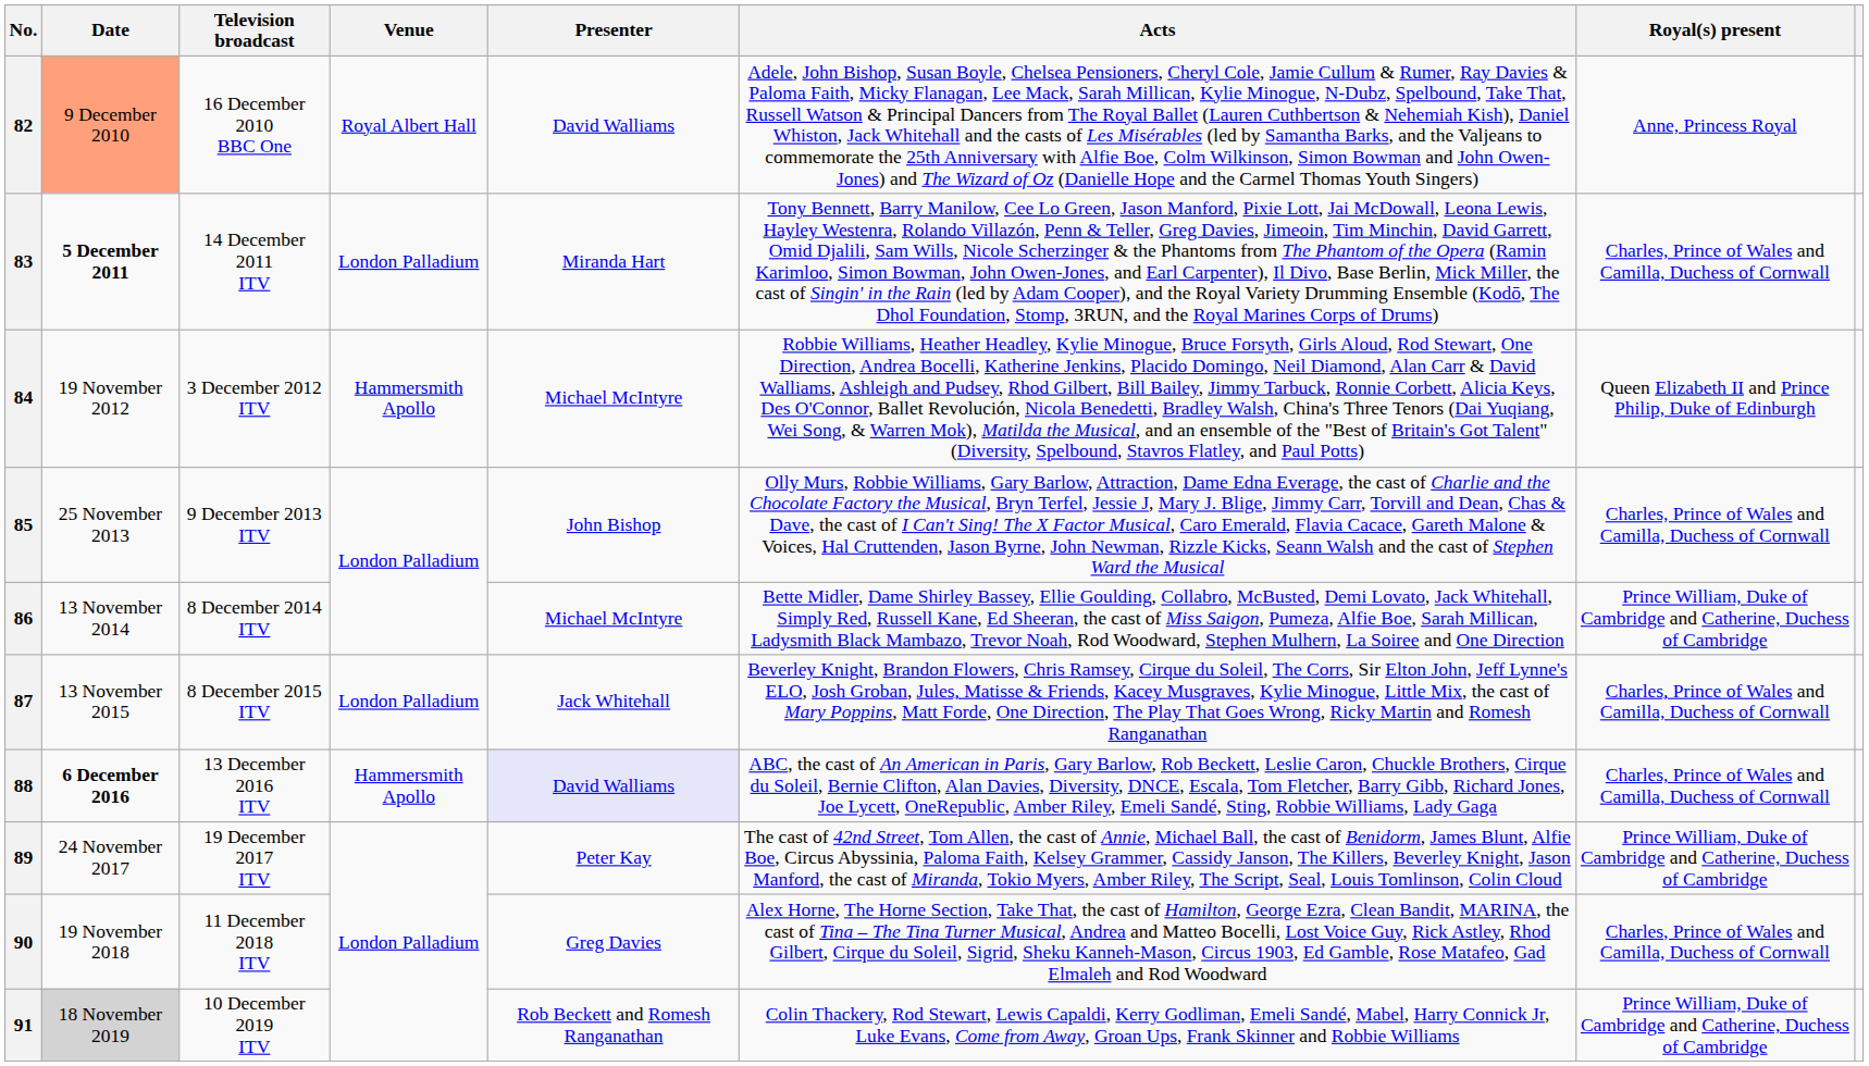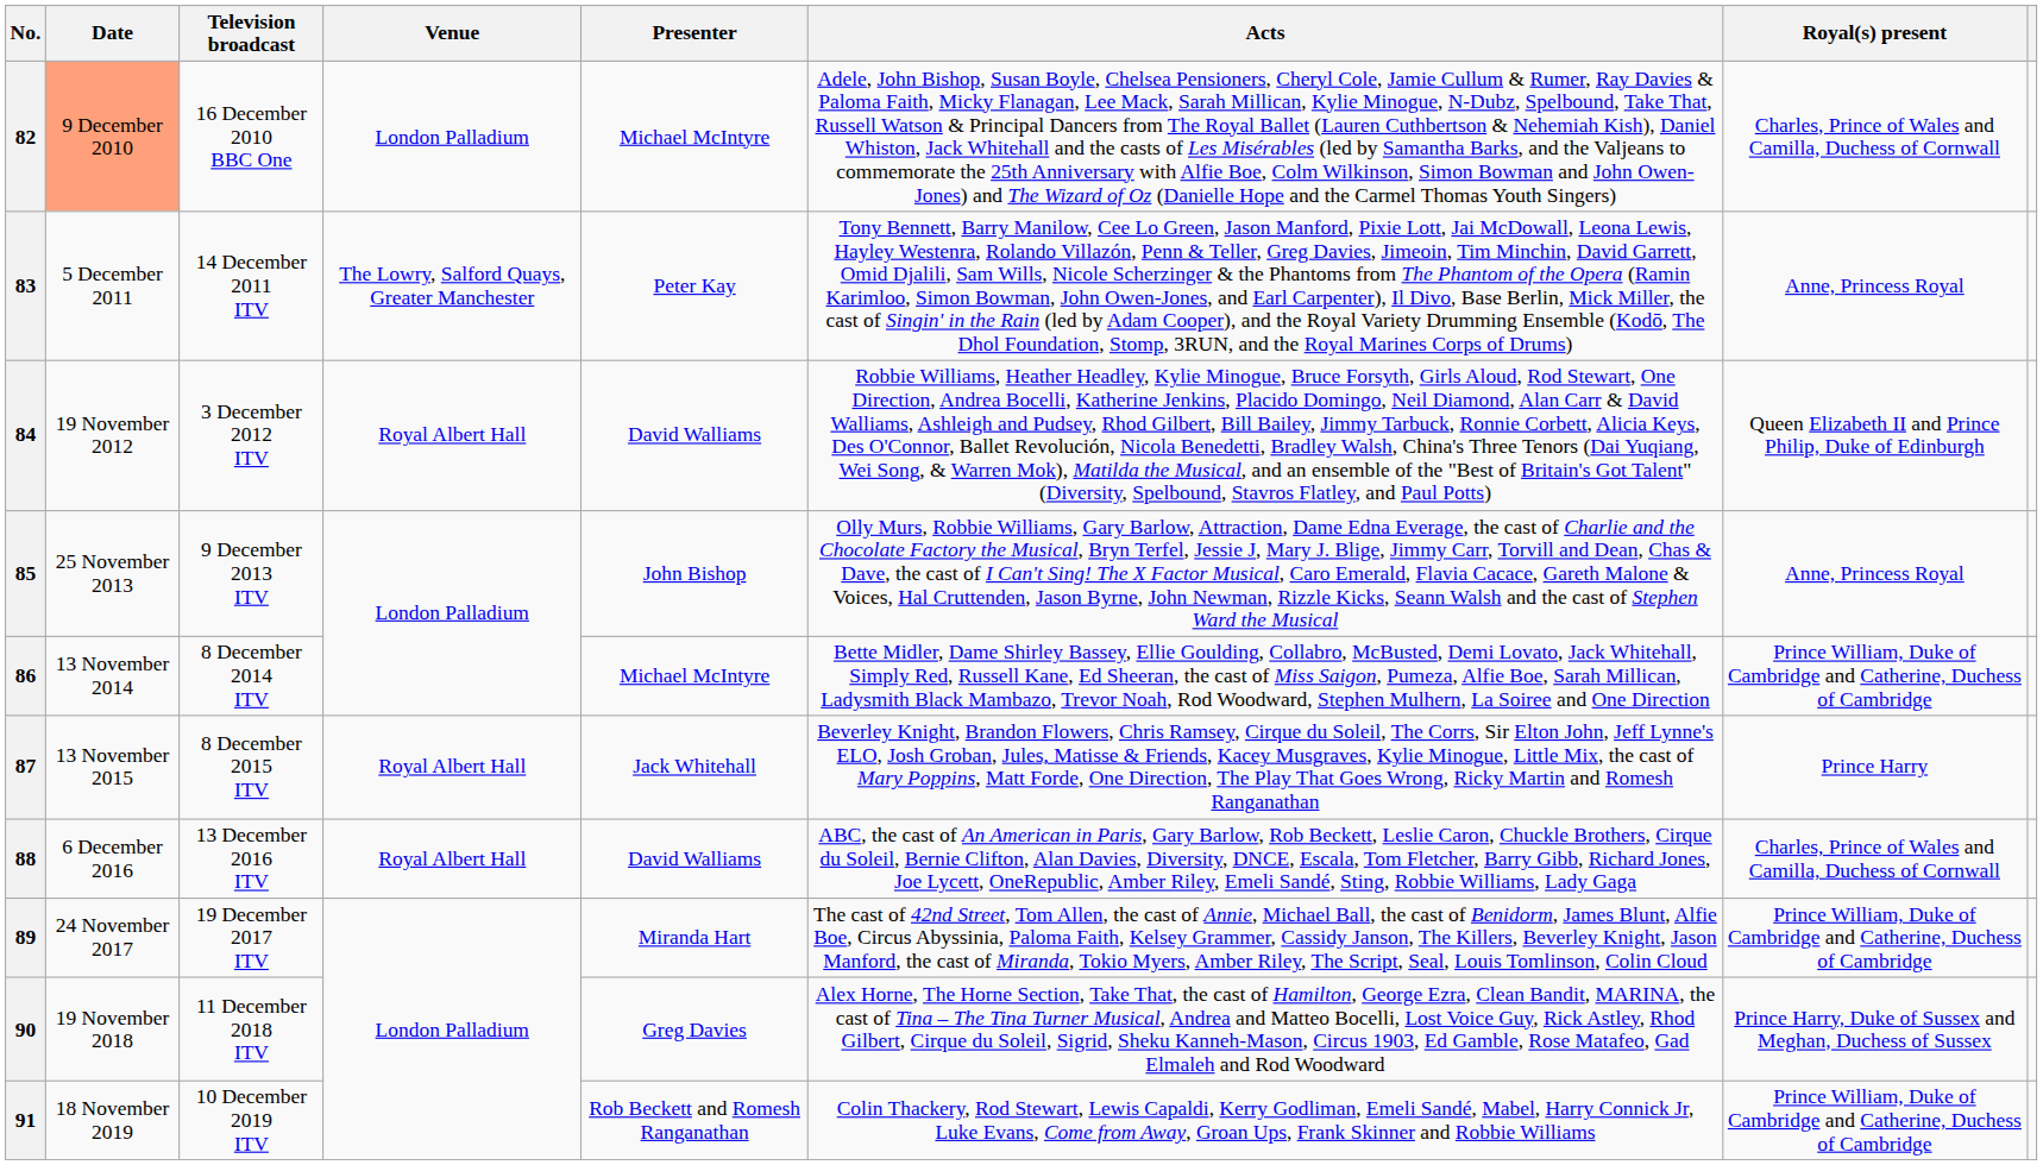 <table class="wikitable" border="1" style="text-align:center">
 <tr>
 <th>No.</th>
 <th>Date</th>
 <th>Television broadcast</th>
 <th>Venue</th>
 <th>Presenter</th>
 <th width=45%>Acts</th>
 <th width=15%>Royal(s) present</th>
 <th></th>
 </tr>
 <tr>
 <th>82</th>
 <td style="background: lightsalmon;">9 December 2010</td>
 <td>16 December 2010<br><a href='#'>BBC One</a></td>
-<td><a href='#'>Royal Albert Hall</a></td>
-<td><a href='#'>David Walliams</a></td>
+<td><a href='#'>London Palladium</a></td>
+<td><a href='#'>Michael McIntyre</a></td>
 <td><a href='#'>Adele</a>, <a href='#'>John Bishop</a>, <a href='#'>Susan Boyle</a>, <a href='#'>Chelsea Pensioners</a>, <a href='#'>Cheryl Cole</a>, <a href='#'>Jamie Cullum</a> & <a href='#'>Rumer</a>, <a href='#'>Ray Davies</a> & <a href='#'>Paloma Faith</a>, <a href='#'>Micky Flanagan</a>, <a href='#'>Lee Mack</a>, <a href='#'>Sarah Millican</a>, <a href='#'>Kylie Minogue</a>, <a href='#'>N-Dubz</a>, <a href='#'>Spelbound</a>, <a href='#'>Take That</a>, <a href='#'>Russell Watson</a> & Principal Dancers from <a href='#'>The Royal Ballet</a> (<a href='#'>Lauren Cuthbertson</a> & <a href='#'>Nehemiah Kish</a>), <a href='#'>Daniel Whiston</a>, <a href='#'>Jack Whitehall</a> and the casts of <em><a href='#'>Les Misérables</a></em> (led by <a href='#'>Samantha Barks</a>, and the Valjeans to commemorate the <a href='#'>25th Anniversary</a> with <a href='#'>Alfie Boe</a>, <a href='#'>Colm Wilkinson</a>, <a href='#'>Simon Bowman</a> and <a href='#'>John Owen-Jones</a>) and <em><a href='#'>The Wizard of Oz</a></em> (<a href='#'>Danielle Hope</a> and the Carmel Thomas Youth Singers)</td>
-<td><a href='#'>Anne, Princess Royal</a></td>
+<td><a href='#'>Charles, Prince of Wales</a> and <a href='#'>Camilla, Duchess of Cornwall</a></td>
 <td></td>
 </tr>
 <tr>
 <th>83</th>
-<td><strong>5 December 2011</strong></td>
+<td>5 December 2011</td>
 <td>14 December 2011<br><a href='#'>ITV</a></td>
-<td><a href='#'>London Palladium</a></td>
-<td><a href='#'>Miranda Hart</a></td>
+<td><a href='#'>The Lowry</a>, <a href='#'>Salford Quays</a>, <a href='#'>Greater Manchester</a></td>
+<td><a href='#'>Peter Kay</a></td>
 <td><a href='#'>Tony Bennett</a>, <a href='#'>Barry Manilow</a>, <a href='#'>Cee Lo Green</a>, <a href='#'>Jason Manford</a>, <a href='#'>Pixie Lott</a>, <a href='#'>Jai McDowall</a>, <a href='#'>Leona Lewis</a>, <a href='#'>Hayley Westenra</a>, <a href='#'>Rolando Villazón</a>, <a href='#'>Penn & Teller</a>, <a href='#'>Greg Davies</a>, <a href='#'>Jimeoin</a>, <a href='#'>Tim Minchin</a>, <a href='#'>David Garrett</a>, <a href='#'>Omid Djalili</a>, <a href='#'>Sam Wills</a>, <a href='#'>Nicole Scherzinger</a> & the Phantoms from <em><a href='#'>The Phantom of the Opera</a></em> (<a href='#'>Ramin Karimloo</a>, <a href='#'>Simon Bowman</a>, <a href='#'>John Owen-Jones</a>, and <a href='#'>Earl Carpenter</a>), <a href='#'>Il Divo</a>, Base Berlin, <a href='#'>Mick Miller</a>, the cast of <em><a href='#'>Singin' in the Rain</a></em> (led by <a href='#'>Adam Cooper</a>), and the Royal Variety Drumming Ensemble (<a href='#'>Kodō</a>, <a href='#'>The Dhol Foundation</a>, <a href='#'>Stomp</a>, 3RUN, and the <a href='#'>Royal Marines Corps of Drums</a>)</td>
-<td><a href='#'>Charles, Prince of Wales</a> and <a href='#'>Camilla, Duchess of Cornwall</a></td>
+<td><a href='#'>Anne, Princess Royal</a></td>
 <td></td>
 </tr>
 <tr>
 <th>84</th>
 <td>19 November 2012</td>
 <td>3 December 2012<br><a href='#'>ITV</a></td>
-<td><a href='#'>Hammersmith Apollo</a></td>
-<td><a href='#'>Michael McIntyre</a></td>
+<td><a href='#'>Royal Albert Hall</a></td>
+<td><a href='#'>David Walliams</a></td>
 <td><a href='#'>Robbie Williams</a>, <a href='#'>Heather Headley</a>, <a href='#'>Kylie Minogue</a>, <a href='#'>Bruce Forsyth</a>, <a href='#'>Girls Aloud</a>, <a href='#'>Rod Stewart</a>, <a href='#'>One Direction</a>, <a href='#'>Andrea Bocelli</a>, <a href='#'>Katherine Jenkins</a>, <a href='#'>Placido Domingo</a>, <a href='#'>Neil Diamond</a>, <a href='#'>Alan Carr</a> & <a href='#'>David Walliams</a>, <a href='#'>Ashleigh and Pudsey</a>, <a href='#'>Rhod Gilbert</a>, <a href='#'>Bill Bailey</a>, <a href='#'>Jimmy Tarbuck</a>, <a href='#'>Ronnie Corbett</a>, <a href='#'>Alicia Keys</a>, <a href='#'>Des O'Connor</a>, Ballet Revolución, <a href='#'>Nicola Benedetti</a>, <a href='#'>Bradley Walsh</a>, China's Three Tenors (<a href='#'>Dai Yuqiang</a>, <a href='#'>Wei Song</a>, & <a href='#'>Warren Mok</a>), <em><a href='#'>Matilda the Musical</a>,</em> and an ensemble of the "Best of <a href='#'>Britain's Got Talent</a>" (<a href='#'>Diversity</a>, <a href='#'>Spelbound</a>, <a href='#'>Stavros Flatley</a>, and <a href='#'>Paul Potts</a>)</td>
 <td>Queen <a href='#'>Elizabeth II</a> and <a href='#'>Prince Philip, Duke of Edinburgh</a></td>
 <td></td>
 </tr>
 <tr>
 <th>85</th>
 <td>25 November 2013</td>
 <td>9 December 2013<br><a href='#'>ITV</a></td>
 <td rowspan="2"><a href='#'>London Palladium</a></td>
 <td><a href='#'>John Bishop</a></td>
 <td><a href='#'>Olly Murs</a>, <a href='#'>Robbie Williams</a>, <a href='#'>Gary Barlow</a>, <a href='#'>Attraction</a>, <a href='#'>Dame Edna Everage</a>, the cast of <em><a href='#'>Charlie and the Chocolate Factory the Musical</a></em>, <a href='#'>Bryn Terfel</a>, <a href='#'>Jessie J</a>, <a href='#'>Mary J. Blige</a>, <a href='#'>Jimmy Carr</a>, <a href='#'>Torvill and Dean</a>, <a href='#'>Chas & Dave</a>, the cast of <em><a href='#'>I Can't Sing! The X Factor Musical</a></em>, <a href='#'>Caro Emerald</a>, <a href='#'>Flavia Cacace</a>, <a href='#'>Gareth Malone</a> & Voices, <a href='#'>Hal Cruttenden</a>, <a href='#'>Jason Byrne</a>, <a href='#'>John Newman</a>, <a href='#'>Rizzle Kicks</a>, <a href='#'>Seann Walsh</a> and the cast of <em><a href='#'>Stephen Ward the Musical</a></em></td>
-<td><a href='#'>Charles, Prince of Wales</a> and <a href='#'>Camilla, Duchess of Cornwall</a></td>
+<td><a href='#'>Anne, Princess Royal</a></td>
 <td></td>
 </tr>
 <tr>
 <th>86</th>
 <td>13 November 2014</td>
 <td>8 December 2014<br><a href='#'>ITV</a></td>
 <td><a href='#'>Michael McIntyre</a></td>
 <td><a href='#'>Bette Midler</a>, <a href='#'>Dame Shirley Bassey</a>, <a href='#'>Ellie Goulding</a>, <a href='#'>Collabro</a>, <a href='#'>McBusted</a>, <a href='#'>Demi Lovato</a>, <a href='#'>Jack Whitehall</a>, <a href='#'>Simply Red</a>, <a href='#'>Russell Kane</a>, <a href='#'>Ed Sheeran</a>, the cast of <em><a href='#'>Miss Saigon</a></em>, <a href='#'>Pumeza</a>, <a href='#'>Alfie Boe</a>, <a href='#'>Sarah Millican</a>, <a href='#'>Ladysmith Black Mambazo</a>, <a href='#'>Trevor Noah</a>, Rod Woodward, <a href='#'>Stephen Mulhern</a>, <a href='#'>La Soiree</a> and <a href='#'>One Direction</a></td>
 <td><a href='#'>Prince William, Duke of Cambridge</a> and <a href='#'>Catherine, Duchess of Cambridge</a></td>
 <td></td>
 </tr>
 <tr>
 <th>87</th>
 <td>13 November 2015</td>
 <td>8 December 2015<br><a href='#'>ITV</a></td>
-<td><a href='#'>London Palladium</a></td>
+<td><a href='#'>Royal Albert Hall</a></td>
 <td><a href='#'>Jack Whitehall</a></td>
 <td><a href='#'>Beverley Knight</a>, <a href='#'>Brandon Flowers</a>, <a href='#'>Chris Ramsey</a>, <a href='#'>Cirque du Soleil</a>, <a href='#'>The Corrs</a>, Sir <a href='#'>Elton John</a>, <a href='#'>Jeff Lynne's ELO</a>, <a href='#'>Josh Groban</a>, <a href='#'>Jules, Matisse & Friends</a>, <a href='#'>Kacey Musgraves</a>, <a href='#'>Kylie Minogue</a>, <a href='#'>Little Mix</a>, the cast of <em><a href='#'>Mary Poppins</a></em>, <a href='#'>Matt Forde</a>, <a href='#'>One Direction</a>, <a href='#'>The Play That Goes Wrong</a>, <a href='#'>Ricky Martin</a> and <a href='#'>Romesh Ranganathan</a></td>
-<td><a href='#'>Charles, Prince of Wales</a> and <a href='#'>Camilla, Duchess of Cornwall</a></td>
+<td><a href='#'>Prince Harry</a></td>
 <td></td>
 </tr>
 <tr>
 <th>88</th>
-<td><strong>6 December 2016</strong></td>
+<td>6 December 2016</td>
 <td>13 December 2016<br><a href='#'>ITV</a></td>
-<td><a href='#'>Hammersmith Apollo</a></td>
-<td style="background: lavender;"><a href='#'>David Walliams</a></td>
+<td><a href='#'>Royal Albert Hall</a></td>
+<td><a href='#'>David Walliams</a></td>
 <td><a href='#'>ABC</a>, the cast of <em><a href='#'>An American in Paris</a></em>, <a href='#'>Gary Barlow</a>, <a href='#'>Rob Beckett</a>, <a href='#'>Leslie Caron</a>, <a href='#'>Chuckle Brothers</a>, <a href='#'>Cirque du Soleil</a>, <a href='#'>Bernie Clifton</a>, <a href='#'>Alan Davies</a>, <a href='#'>Diversity</a>, <a href='#'>DNCE</a>, <a href='#'>Escala</a>, <a href='#'>Tom Fletcher</a>, <a href='#'>Barry Gibb</a>, <a href='#'>Richard Jones</a>, <a href='#'>Joe Lycett</a>, <a href='#'>OneRepublic</a>, <a href='#'>Amber Riley</a>, <a href='#'>Emeli Sandé</a>, <a href='#'>Sting</a>, <a href='#'>Robbie Williams</a>, <a href='#'>Lady Gaga</a></td>
 <td><a href='#'>Charles, Prince of Wales</a> and <a href='#'>Camilla, Duchess of Cornwall</a></td>
 <td></td>
 </tr>
 <tr>
 <th>89</th>
 <td>24 November 2017</td>
 <td>19 December 2017<br><a href='#'>ITV</a></td>
 <td rowspan="3"><a href='#'>London Palladium</a></td>
-<td><a href='#'>Peter Kay</a></td>
+<td><a href='#'>Miranda Hart</a></td>
 <td>The cast of <em><a href='#'>42nd Street</a></em>, <a href='#'>Tom Allen</a>, the cast of <em><a href='#'>Annie</a></em>, <a href='#'>Michael Ball</a>, the cast of <em><a href='#'>Benidorm</a></em>, <a href='#'>James Blunt</a>, <a href='#'>Alfie Boe</a>, Circus Abyssinia, <a href='#'>Paloma Faith</a>, <a href='#'>Kelsey Grammer</a>, <a href='#'>Cassidy Janson</a>, <a href='#'>The Killers</a>, <a href='#'>Beverley Knight</a>, <a href='#'>Jason Manford</a>, the cast of <em><a href='#'>Miranda</a></em>, <a href='#'>Tokio Myers</a>, <a href='#'>Amber Riley</a>, <a href='#'>The Script</a>, <a href='#'>Seal</a>, <a href='#'>Louis Tomlinson</a>, <a href='#'>Colin Cloud</a></td>
 <td><a href='#'>Prince William, Duke of Cambridge</a> and <a href='#'>Catherine, Duchess of Cambridge</a></td>
 <td></td>
 </tr>
 <tr>
 <th>90</th>
 <td>19 November 2018</td>
 <td>11 December 2018<br><a href='#'>ITV</a></td>
 <td><a href='#'>Greg Davies</a></td>
 <td><a href='#'>Alex Horne</a>, <a href='#'>The Horne Section</a>, <a href='#'>Take That</a>, the cast of <em><a href='#'>Hamilton</a></em>, <a href='#'>George Ezra</a>, <a href='#'>Clean Bandit</a>, <a href='#'>MARINA</a>, the cast of <em><a href='#'>Tina – The Tina Turner Musical</a></em>, <a href='#'>Andrea</a> and Matteo Bocelli, <a href='#'>Lost Voice Guy</a>, <a href='#'>Rick Astley</a>, <a href='#'>Rhod Gilbert</a>, <a href='#'>Cirque du Soleil</a>, <a href='#'>Sigrid</a>, <a href='#'>Sheku Kanneh-Mason</a>, <a href='#'>Circus 1903</a>, <a href='#'>Ed Gamble</a>, <a href='#'>Rose Matafeo</a>, <a href='#'>Gad Elmaleh</a> and Rod Woodward</td>
-<td><a href='#'>Charles, Prince of Wales</a> and <a href='#'>Camilla, Duchess of Cornwall</a></td>
+<td><a href='#'>Prince Harry, Duke of Sussex</a> and <a href='#'>Meghan, Duchess of Sussex</a></td>
 <td></td>
 </tr>
 <tr>
 <th>91</th>
-<td style="background: lightgrey;">18 November 2019</td>
+<td>18 November 2019</td>
 <td>10 December 2019<br><a href='#'>ITV</a></td>
 <td><a href='#'>Rob Beckett</a> and <a href='#'>Romesh Ranganathan</a></td>
 <td><a href='#'>Colin Thackery</a>, <a href='#'>Rod Stewart</a>, <a href='#'>Lewis Capaldi</a>, <a href='#'>Kerry Godliman</a>, <a href='#'>Emeli Sandé</a>, <a href='#'>Mabel</a>, <a href='#'>Harry Connick Jr</a>, <a href='#'>Luke Evans</a>, <em><a href='#'>Come from Away</a></em>, <a href='#'>Groan Ups</a>, <a href='#'>Frank Skinner</a> and <a href='#'>Robbie Williams</a></td>
 <td><a href='#'>Prince William, Duke of Cambridge</a> and <a href='#'>Catherine, Duchess of Cambridge</a></td>
 <td></td>
 </tr>
 <tr>
 </tr>
 </table>
